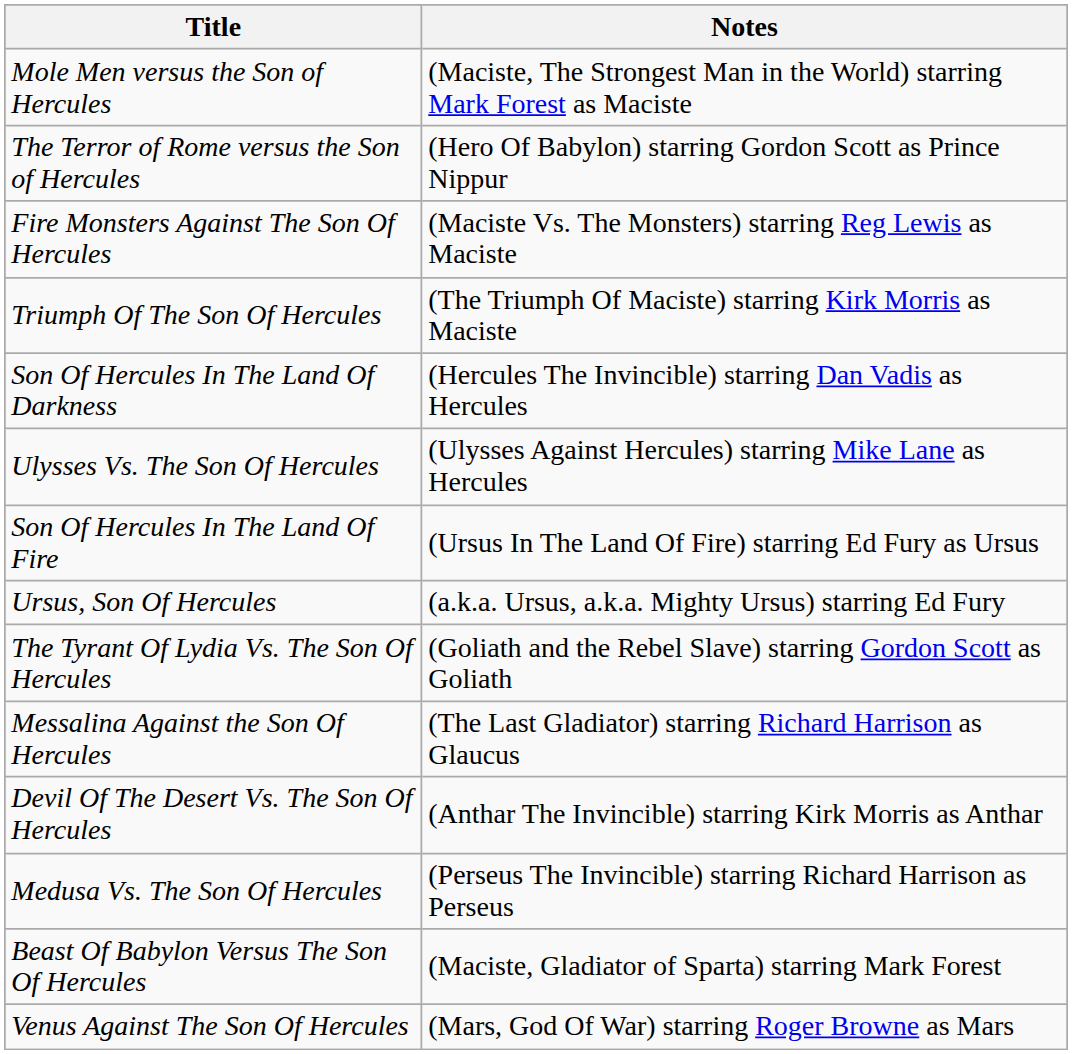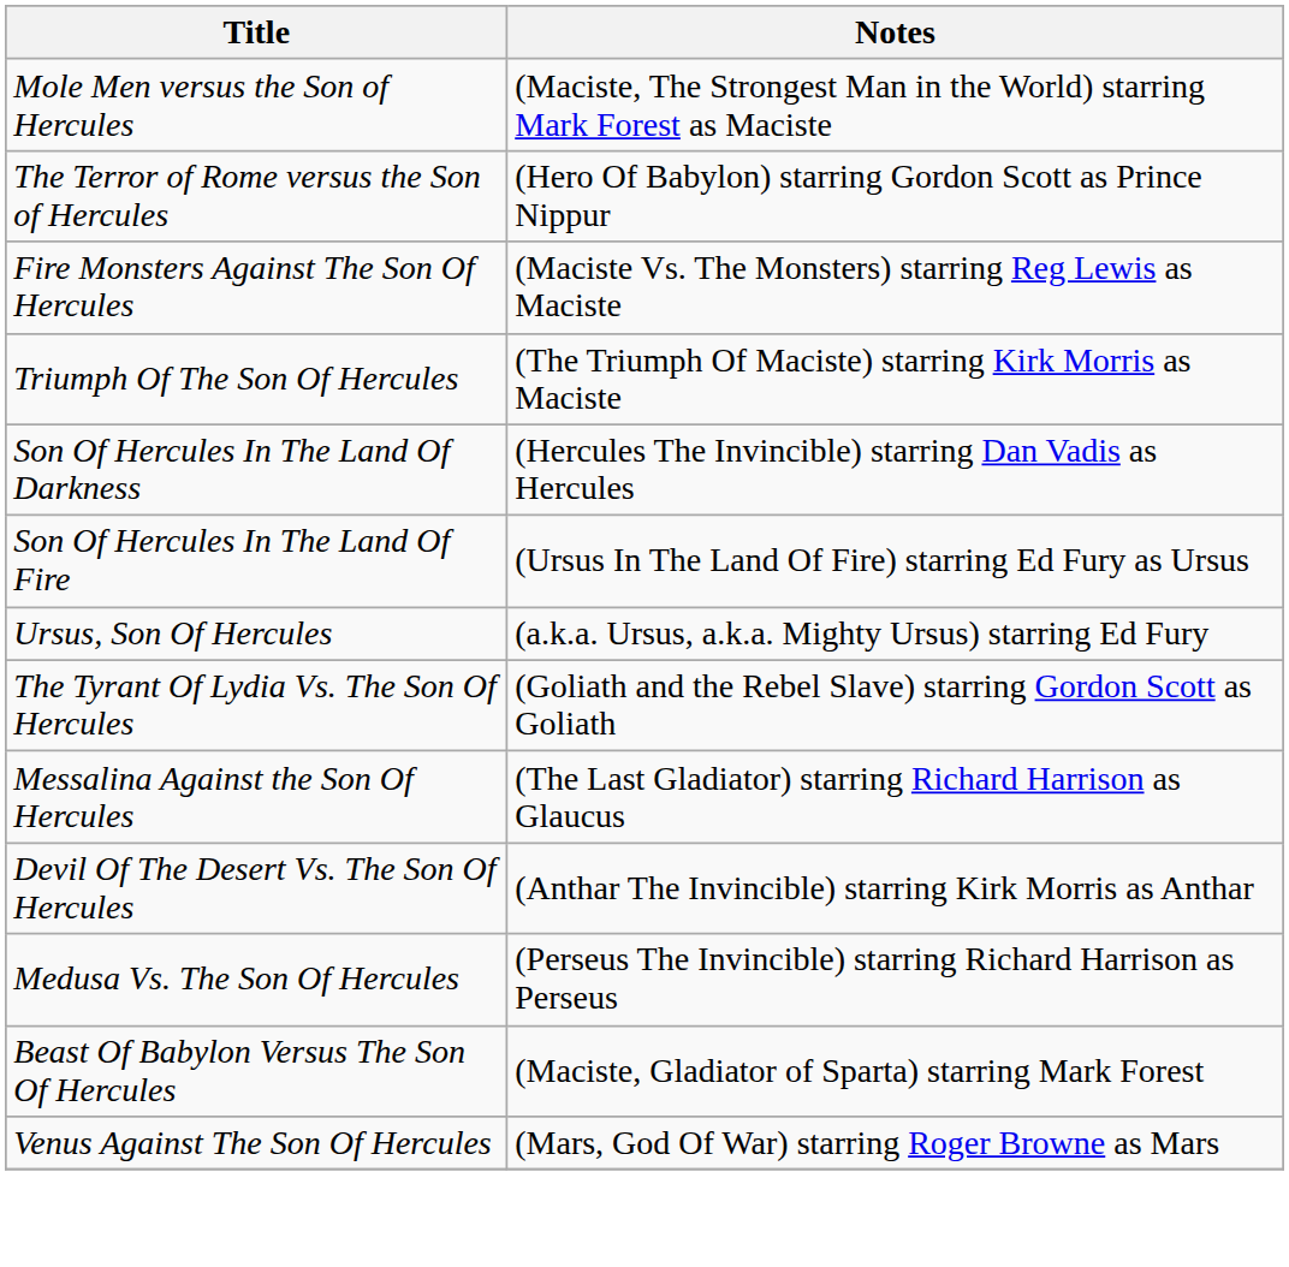 <table class="wikitable sortable">
 <tr>
 <th scope="col">Title</th>
 <th scope="col" class="unsortable">Notes</th>
 </tr>
 <tr>
 <td><em>Mole Men versus the Son of Hercules</em></td>
 <td>(Maciste, The Strongest Man in the World) starring <a href='#'>Mark Forest</a> as Maciste</td>
 </tr>
 <tr>
 <td><em>The Terror of Rome versus the Son of Hercules</em></td>
 <td>(Hero Of Babylon) starring Gordon Scott as Prince Nippur</td>
 </tr>
 <tr>
 <td><em>Fire Monsters Against The Son Of Hercules</em></td>
 <td>(Maciste Vs. The Monsters) starring <a href='#'>Reg Lewis</a> as Maciste</td>
 </tr>
 <tr>
 <td><em>Triumph Of The Son Of Hercules</em></td>
 <td>(The Triumph Of Maciste) starring <a href='#'>Kirk Morris</a> as Maciste</td>
 </tr>
 <tr>
 <td><em>Son Of Hercules In The Land Of Darkness</em></td>
 <td>(Hercules The Invincible) starring <a href='#'>Dan Vadis</a> as Hercules</td>
-</tr>
-<tr>
-<td><em>Ulysses Vs. The Son Of Hercules</em></td>
-<td>(Ulysses Against Hercules) starring <a href='#'>Mike Lane</a> as Hercules</td>
 </tr>
 <tr>
 <td><em>Son Of Hercules In The Land Of Fire</em></td>
 <td>(Ursus In The Land Of Fire) starring Ed Fury as Ursus</td>
 </tr>
 <tr>
 <td><em>Ursus, Son Of Hercules</em></td>
 <td>(a.k.a. Ursus, a.k.a. Mighty Ursus) starring Ed Fury</td>
 </tr>
 <tr>
 <td><em>The Tyrant Of Lydia Vs. The Son Of Hercules</em></td>
 <td>(Goliath and the Rebel Slave) starring <a href='#'>Gordon Scott</a> as Goliath</td>
 </tr>
 <tr>
 <td><em>Messalina Against the Son Of Hercules</em></td>
 <td>(The Last Gladiator) starring <a href='#'>Richard Harrison</a> as Glaucus</td>
 </tr>
 <tr>
 <td><em>Devil Of The Desert Vs. The Son Of Hercules</em></td>
 <td>(Anthar The Invincible) starring Kirk Morris as Anthar</td>
 </tr>
 <tr>
 <td><em>Medusa Vs. The Son Of Hercules</em></td>
 <td>(Perseus The Invincible) starring Richard Harrison as Perseus</td>
 </tr>
 <tr>
 <td><em>Beast Of Babylon Versus The Son Of Hercules</em></td>
 <td>(Maciste, Gladiator of Sparta) starring Mark Forest</td>
 </tr>
 <tr>
 <td><em>Venus Against The Son Of Hercules</em></td>
 <td>(Mars, God Of War) starring <a href='#'>Roger Browne</a> as Mars</td>
 </tr>
 <tr>
 </tr>
 </table>
